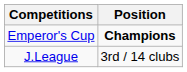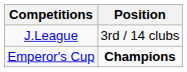 <table class="wikitable" style="text-align:center;">
 <tr>
 <th>Competitions</th>
 <th>Position</th>
 </tr>
 <tr>
+<td><a href='#'>J.League</a></td>
+<td>3rd / 14 clubs</td>
+</tr>
+<tr>
 <td><a href='#'>Emperor's Cup</a></td>
 <td><strong>Champions</strong></td>
 </tr>
-<tr>
-<td><a href='#'>J.League</a></td>
-<td>3rd / 14 clubs</td>
-</tr>
 </table>
